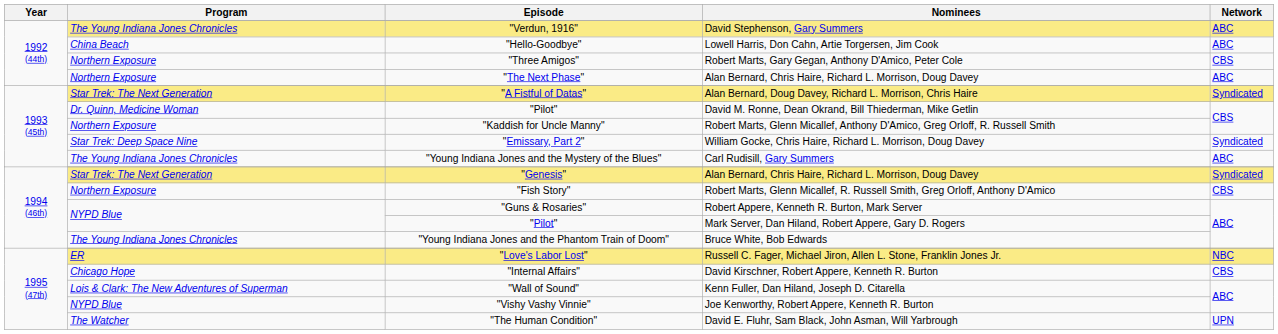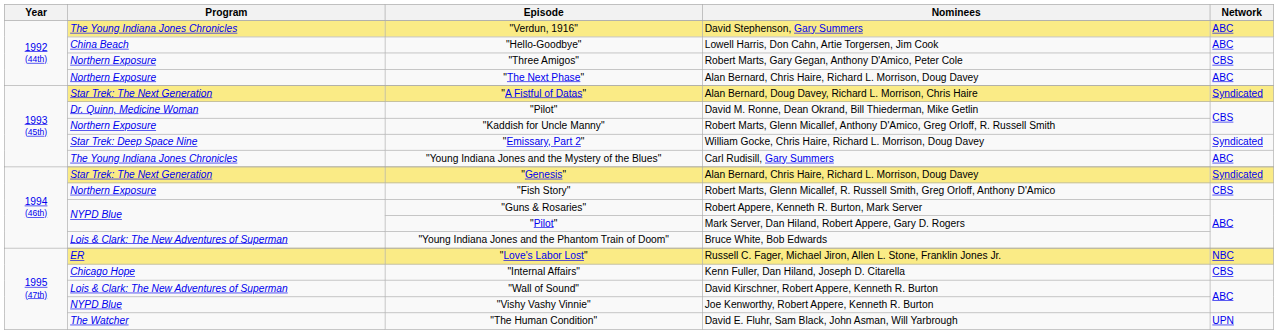 <table class="wikitable" style="width:100%">
 <tr bgcolor="#bebebe">
 <th width="5%">Year</th>
 <th width="25%">Program</th>
 <th width="25%">Episode</th>
 <th width="40%">Nominees</th>
 <th width="5%">Network</th>
 </tr>
 <tr>
 <td rowspan=5 style="text-align:center"><a href='#'>1992</a><br><small><a href='#'>(44th)</a></small><br></td>
 </tr>
 <tr style="background:#FAEB86">
 <td><em><a href='#'>The Young Indiana Jones Chronicles</a></em></td>
 <td align=center>"Verdun, 1916"</td>
 <td>David Stephenson, <a href='#'>Gary Summers</a></td>
 <td><a href='#'>ABC</a></td>
 </tr>
 <tr>
 <td><em><a href='#'>China Beach</a></em></td>
 <td align=center>"Hello-Goodbye"</td>
 <td>Lowell Harris, Don Cahn, Artie Torgersen, Jim Cook</td>
 <td><a href='#'>ABC</a></td>
 </tr>
 <tr>
 <td><em><a href='#'>Northern Exposure</a></em></td>
 <td align=center>"Three Amigos"</td>
 <td>Robert Marts, Gary Gegan, Anthony D'Amico, Peter Cole</td>
 <td><a href='#'>CBS</a></td>
 </tr>
 <tr>
 <td><em><a href='#'>Northern Exposure</a></em></td>
 <td align=center>"<a href='#'>The Next Phase</a>"</td>
 <td>Alan Bernard, Chris Haire, Richard L. Morrison, Doug Davey</td>
 <td><a href='#'>ABC</a></td>
 </tr>
 <tr>
 <td rowspan=6 style="text-align:center"><a href='#'>1993</a><br><small><a href='#'>(45th)</a></small><br></td>
 </tr>
 <tr style="background:#FAEB86">
 <td><em><a href='#'>Star Trek: The Next Generation</a></em></td>
 <td align=center>"<a href='#'>A Fistful of Datas</a>"</td>
 <td>Alan Bernard, Doug Davey, Richard L. Morrison, Chris Haire</td>
 <td><a href='#'>Syndicated</a></td>
 </tr>
 <tr>
 <td><em><a href='#'>Dr. Quinn, Medicine Woman</a></em></td>
 <td align=center>"Pilot"</td>
 <td>David M. Ronne, Dean Okrand, Bill Thiederman, Mike Getlin</td>
 <td rowspan=2><a href='#'>CBS</a></td>
 </tr>
 <tr>
 <td><em><a href='#'>Northern Exposure</a></em></td>
 <td align=center>"Kaddish for Uncle Manny"</td>
 <td>Robert Marts, Glenn Micallef, Anthony D'Amico, Greg Orloff, R. Russell Smith</td>
 </tr>
 <tr>
 <td><em><a href='#'>Star Trek: Deep Space Nine</a></em></td>
 <td align=center>"<a href='#'>Emissary, Part 2</a>"</td>
 <td>William Gocke, Chris Haire, Richard L. Morrison, Doug Davey</td>
 <td><a href='#'>Syndicated</a></td>
 </tr>
 <tr>
 <td><em><a href='#'>The Young Indiana Jones Chronicles</a></em></td>
 <td align=center>"Young Indiana Jones and the Mystery of the Blues"</td>
 <td>Carl Rudisill, <a href='#'>Gary Summers</a></td>
 <td><a href='#'>ABC</a></td>
 </tr>
 <tr>
 <td rowspan=6 style="text-align:center"><a href='#'>1994</a><br><small><a href='#'>(46th)</a></small><br></td>
 </tr>
 <tr style="background:#FAEB86">
 <td><em><a href='#'>Star Trek: The Next Generation</a></em></td>
 <td align=center>"<a href='#'>Genesis</a>"</td>
 <td>Alan Bernard, Chris Haire, Richard L. Morrison, Doug Davey</td>
 <td><a href='#'>Syndicated</a></td>
 </tr>
 <tr>
 <td><em><a href='#'>Northern Exposure</a></em></td>
 <td align=center>"Fish Story"</td>
 <td>Robert Marts, Glenn Micallef, R. Russell Smith, Greg Orloff, Anthony D'Amico</td>
 <td><a href='#'>CBS</a></td>
 </tr>
 <tr>
 <td rowspan=2><em><a href='#'>NYPD Blue</a></em></td>
 <td align=center>"Guns & Rosaries"</td>
 <td>Robert Appere, Kenneth R. Burton, Mark Server</td>
 <td rowspan=3><a href='#'>ABC</a></td>
 </tr>
 <tr>
 <td align=center>"<a href='#'>Pilot</a>"</td>
 <td>Mark Server, Dan Hiland, Robert Appere, Gary D. Rogers</td>
 </tr>
 <tr>
-<td><em><a href='#'>The Young Indiana Jones Chronicles</a></em></td>
+<td><em><a href='#'>Lois & Clark: The New Adventures of Superman</a></em></td>
 <td align=center>"Young Indiana Jones and the Phantom Train of Doom"</td>
 <td>Bruce White, Bob Edwards</td>
 </tr>
 <tr>
 <td rowspan=6 style="text-align:center"><a href='#'>1995</a><br><small><a href='#'>(47th)</a></small><br></td>
 </tr>
 <tr style="background:#FAEB86">
 <td><em><a href='#'>ER</a></em></td>
 <td align=center>"<a href='#'>Love's Labor Lost</a>"</td>
 <td>Russell C. Fager, Michael Jiron, Allen L. Stone, Franklin Jones Jr.</td>
 <td><a href='#'>NBC</a></td>
 </tr>
 <tr>
 <td><em><a href='#'>Chicago Hope</a></em></td>
 <td align=center>"Internal Affairs"</td>
-<td>David Kirschner, Robert Appere, Kenneth R. Burton</td>
+<td>Kenn Fuller, Dan Hiland, Joseph D. Citarella</td>
 <td><a href='#'>CBS</a></td>
 </tr>
 <tr>
 <td><em><a href='#'>Lois & Clark: The New Adventures of Superman</a></em></td>
 <td align=center>"Wall of Sound"</td>
-<td>Kenn Fuller, Dan Hiland, Joseph D. Citarella</td>
+<td>David Kirschner, Robert Appere, Kenneth R. Burton</td>
 <td rowspan=2><a href='#'>ABC</a></td>
 </tr>
 <tr>
 <td><em><a href='#'>NYPD Blue</a></em></td>
 <td align=center>"Vishy Vashy Vinnie"</td>
 <td>Joe Kenworthy, Robert Appere, Kenneth R. Burton</td>
 </tr>
 <tr>
 <td><em><a href='#'>The Watcher</a></em></td>
 <td align=center>"The Human Condition"</td>
 <td>David E. Fluhr, Sam Black, John Asman, Will Yarbrough</td>
 <td><a href='#'>UPN</a></td>
 </tr>
 </table>
